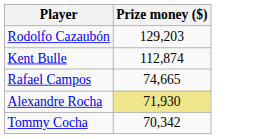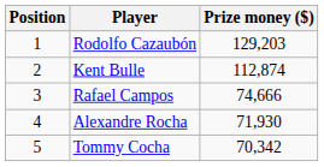 <table class=wikitable>
 <tr>
+<th>Position</th>
 <th>Player</th>
 <th>Prize money ($)</th>
 </tr>
 <tr>
+<td align=center>1</td>
 <td> <a href='#'>Rodolfo Cazaubón</a></td>
 <td align=center>129,203</td>
 </tr>
 <tr>
+<td align=center>2</td>
 <td> <a href='#'>Kent Bulle</a></td>
 <td align=center>112,874</td>
 </tr>
 <tr>
+<td align=center>3</td>
 <td> <a href='#'>Rafael Campos</a></td>
-<td align=center>74,665</td>
+<td align=center>74,666</td>
 </tr>
 <tr>
+<td align=center>4</td>
 <td> <a href='#'>Alexandre Rocha</a></td>
-<td align=center style="background: khaki;">71,930</td>
+<td align=center>71,930</td>
 </tr>
 <tr>
+<td align=center>5</td>
 <td> <a href='#'>Tommy Cocha</a></td>
 <td align=center>70,342</td>
 </tr>
 </table>
